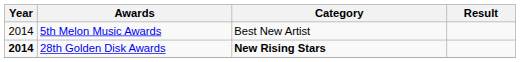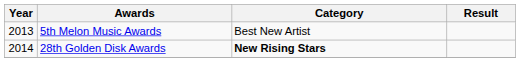 <table class="wikitable">
 <tr>
 <th width="40">Year</th>
 <th width="270">Awards</th>
 <th width="300">Category</th>
 <th width="90">Result</th>
 </tr>
 <tr>
-<td align="center" rowspan="1">2014</td>
+<td align="center" rowspan="1">2013</td>
 <td><a href='#'>5th Melon Music Awards</a></td>
 <td>Best New Artist</td>
 <td></td>
 </tr>
 <tr>
-<td align="center" rowspan="1"><strong>2014</strong></td>
+<td align="center" rowspan="1">2014</td>
 <td><a href='#'>28th Golden Disk Awards</a></td>
 <td><strong>New Rising Stars</strong></td>
 <td></td>
 </tr>
 <tr>
 </tr>
 </table>
